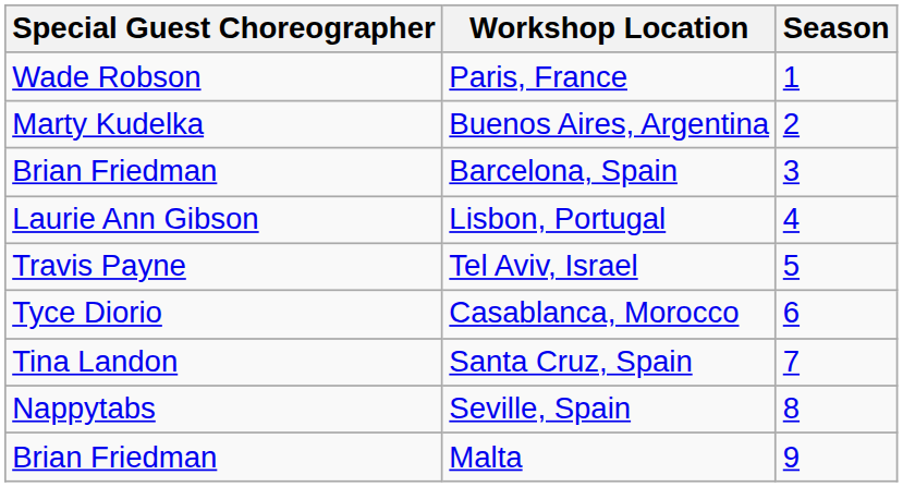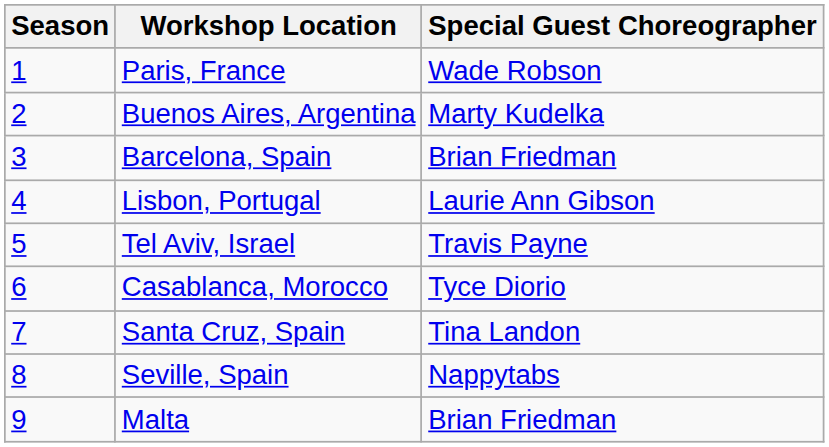 <table class="wikitable">
 <tr>
+<th>Season</th>
+<th>Workshop Location</th>
 <th>Special Guest Choreographer</th>
-<th>Workshop Location</th>
-<th>Season</th>
 </tr>
 <tr>
+<td><a href='#'>1</a></td>
+<td><a href='#'>Paris, France</a></td>
 <td><a href='#'>Wade Robson</a></td>
-<td><a href='#'>Paris, France</a></td>
-<td><a href='#'>1</a></td>
 </tr>
 <tr>
+<td><a href='#'>2</a></td>
+<td><a href='#'>Buenos Aires, Argentina</a></td>
 <td><a href='#'>Marty Kudelka</a></td>
-<td><a href='#'>Buenos Aires, Argentina</a></td>
-<td><a href='#'>2</a></td>
 </tr>
 <tr>
+<td><a href='#'>3</a></td>
+<td><a href='#'>Barcelona, Spain</a></td>
 <td><a href='#'>Brian Friedman</a></td>
-<td><a href='#'>Barcelona, Spain</a></td>
-<td><a href='#'>3</a></td>
 </tr>
 <tr>
+<td><a href='#'>4</a></td>
+<td><a href='#'>Lisbon, Portugal</a></td>
 <td><a href='#'>Laurie Ann Gibson</a></td>
-<td><a href='#'>Lisbon, Portugal</a></td>
-<td><a href='#'>4</a></td>
 </tr>
 <tr>
+<td><a href='#'>5</a></td>
+<td><a href='#'>Tel Aviv, Israel</a></td>
 <td><a href='#'>Travis Payne</a></td>
-<td><a href='#'>Tel Aviv, Israel</a></td>
-<td><a href='#'>5</a></td>
 </tr>
 <tr>
+<td><a href='#'>6</a></td>
+<td><a href='#'>Casablanca, Morocco</a></td>
 <td><a href='#'>Tyce Diorio</a></td>
-<td><a href='#'>Casablanca, Morocco</a></td>
-<td><a href='#'>6</a></td>
 </tr>
 <tr>
+<td><a href='#'>7</a></td>
+<td><a href='#'>Santa Cruz, Spain</a></td>
 <td><a href='#'>Tina Landon</a></td>
-<td><a href='#'>Santa Cruz, Spain</a></td>
-<td><a href='#'>7</a></td>
 </tr>
 <tr>
+<td><a href='#'>8</a></td>
+<td><a href='#'>Seville, Spain</a></td>
 <td><a href='#'>Nappytabs</a></td>
-<td><a href='#'>Seville, Spain</a></td>
-<td><a href='#'>8</a></td>
 </tr>
 <tr>
+<td><a href='#'>9</a></td>
+<td><a href='#'>Malta</a></td>
 <td><a href='#'>Brian Friedman</a></td>
-<td><a href='#'>Malta</a></td>
-<td><a href='#'>9</a></td>
 </tr>
 </table>
